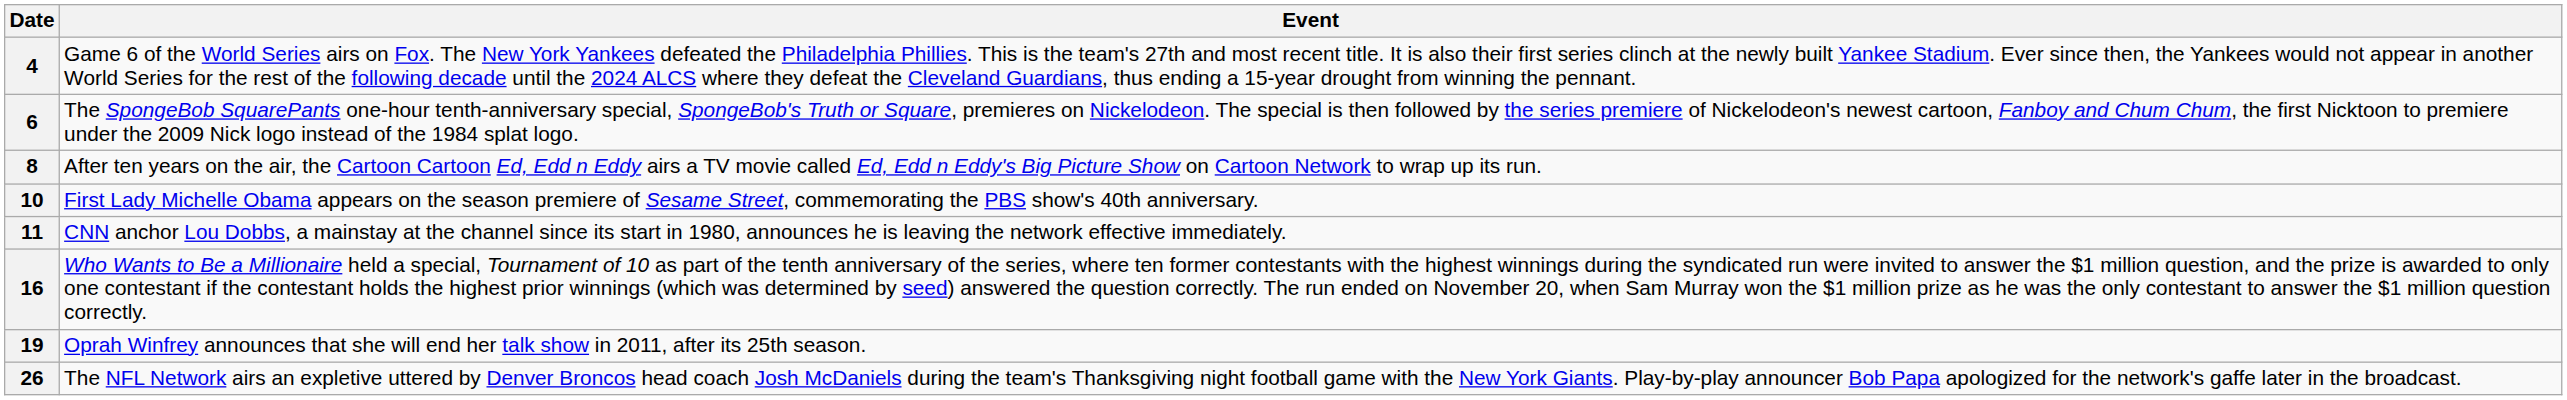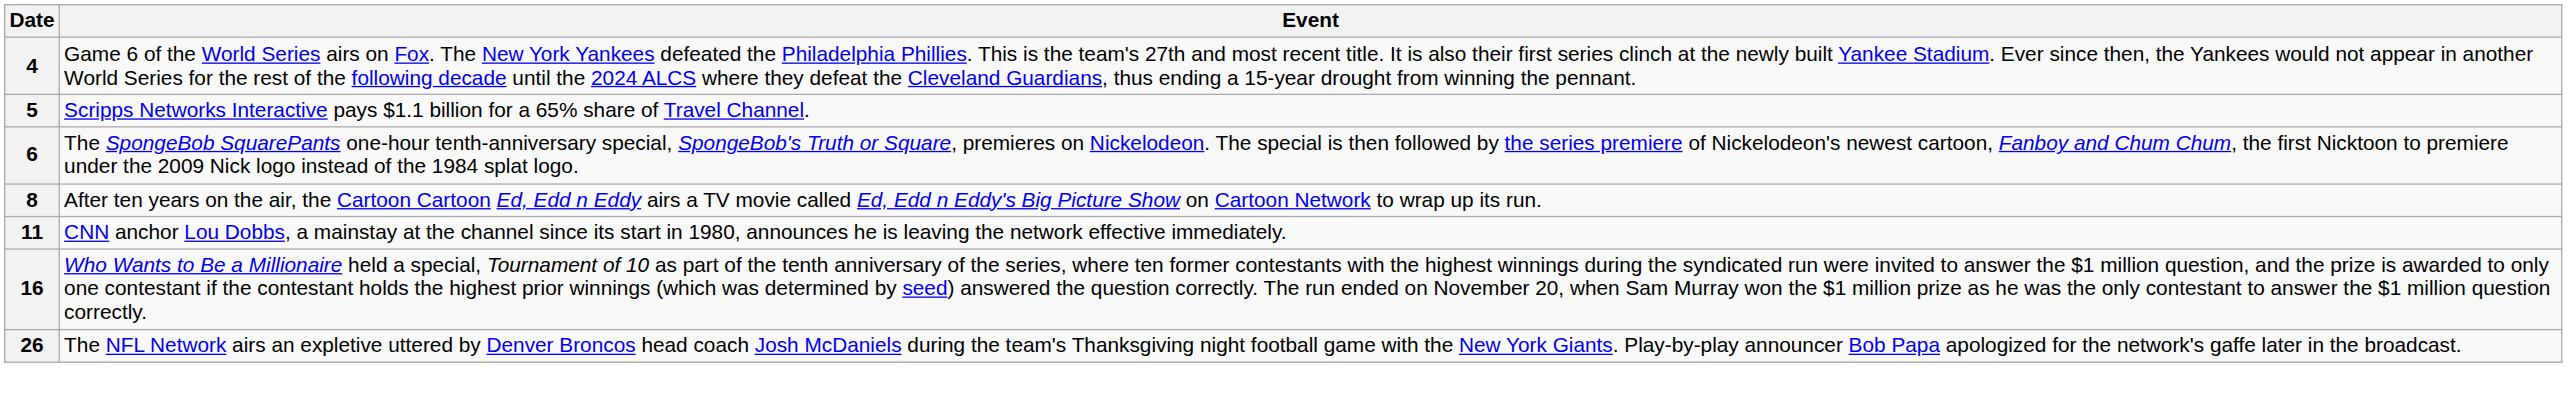 <table class="wikitable">
 <tr>
 <th>Date</th>
 <th>Event</th>
 </tr>
 <tr>
 <th>4</th>
 <td>Game 6 of the <a href='#'>World Series</a> airs on <a href='#'>Fox</a>. The <a href='#'>New York Yankees</a> defeated the <a href='#'>Philadelphia Phillies</a>. This is the team's 27th and most recent title. It is also their first series clinch at the newly built <a href='#'>Yankee Stadium</a>. Ever since then, the Yankees would not appear in another World Series for the rest of the <a href='#'>following decade</a> until the <a href='#'>2024 ALCS</a> where they defeat the <a href='#'>Cleveland Guardians</a>, thus ending a 15-year drought from winning the pennant.</td>
 </tr>
 <tr>
+<th>5</th>
+<td><a href='#'>Scripps Networks Interactive</a> pays $1.1 billion for a 65% share of <a href='#'>Travel Channel</a>.</td>
+</tr>
+<tr>
 <th>6</th>
 <td>The <em><a href='#'>SpongeBob SquarePants</a></em> one-hour tenth-anniversary special, <em><a href='#'>SpongeBob's Truth or Square</a></em>, premieres on <a href='#'>Nickelodeon</a>. The special is then followed by <a href='#'>the series premiere</a> of Nickelodeon's newest cartoon, <em><a href='#'>Fanboy and Chum Chum</a></em>, the first Nicktoon to premiere under the 2009 Nick logo instead of the 1984 splat logo.</td>
 </tr>
 <tr>
 <th>8</th>
 <td>After ten years on the air, the <a href='#'>Cartoon Cartoon</a> <em><a href='#'>Ed, Edd n Eddy</a></em> airs a TV movie called <em><a href='#'>Ed, Edd n Eddy's Big Picture Show</a></em> on <a href='#'>Cartoon Network</a> to wrap up its run.</td>
-</tr>
-<tr>
-<th>10</th>
-<td><a href='#'>First Lady Michelle Obama</a> appears on the season premiere of <em><a href='#'>Sesame Street</a></em>, commemorating the <a href='#'>PBS</a> show's 40th anniversary.</td>
 </tr>
 <tr>
 <th>11</th>
 <td><a href='#'>CNN</a> anchor <a href='#'>Lou Dobbs</a>, a mainstay at the channel since its start in 1980, announces he is leaving the network effective immediately.</td>
 </tr>
 <tr>
 <th>16</th>
 <td><em><a href='#'>Who Wants to Be a Millionaire</a></em> held a special, <em>Tournament of 10</em> as part of the tenth anniversary of the series, where ten former contestants with the highest winnings during the syndicated run were invited to answer the $1 million question, and the prize is awarded to only one contestant if the contestant holds the highest prior winnings (which was determined by <a href='#'>seed</a>) answered the question correctly. The run ended on November 20, when Sam Murray won the $1 million prize as he was the only contestant to answer the $1 million question correctly.</td>
 </tr>
 <tr>
-<th>19</th>
-<td><a href='#'>Oprah Winfrey</a> announces that she will end her <a href='#'>talk show</a> in 2011, after its 25th season.</td>
-</tr>
-<tr>
 <th>26</th>
 <td>The <a href='#'>NFL Network</a> airs an expletive uttered by <a href='#'>Denver Broncos</a> head coach <a href='#'>Josh McDaniels</a> during the team's Thanksgiving night football game with the <a href='#'>New York Giants</a>. Play-by-play announcer <a href='#'>Bob Papa</a> apologized for the network's gaffe later in the broadcast.</td>
 </tr>
 </table>
